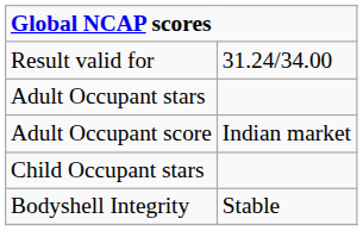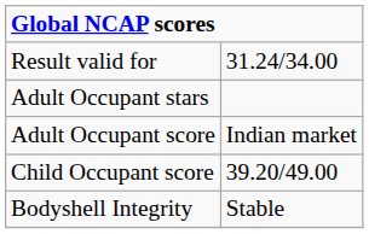 <table class="wikitable">
 <tr>
 <td colspan="2"><strong><a href='#'>Global NCAP</a> scores</strong></td>
 </tr>
 <tr>
 <td>Result valid for</td>
 <td>31.24/34.00</td>
 </tr>
 <tr>
 <td>Adult Occupant stars</td>
 <td></td>
 </tr>
 <tr>
 <td>Adult Occupant score</td>
 <td>Indian market</td>
 </tr>
 <tr>
-<td>Child Occupant stars</td>
-<td></td>
+<td>Child Occupant score</td>
+<td>39.20/49.00</td>
 </tr>
 <tr>
 <td>Bodyshell Integrity</td>
 <td>Stable</td>
 </tr>
 <tr>
 </tr>
 </table>
